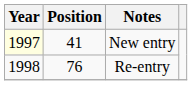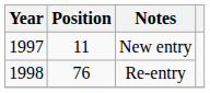 <table class="wikitable plainrowheaders" style="text-align:center;">
 <tr>
 <th>Year</th>
 <th>Position</th>
 <th>Notes</th>
 <th></th>
 </tr>
 <tr>
-<td style="background: lightyellow;">1997</td>
-<td>41</td>
+<td>1997</td>
+<td>11</td>
 <td>New entry</td>
 <td rowspan="2"></td>
 </tr>
 <tr>
 <td>1998</td>
 <td>76</td>
 <td>Re-entry</td>
 </tr>
 <tr>
 </tr>
 </table>
